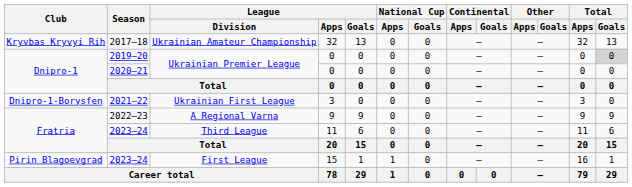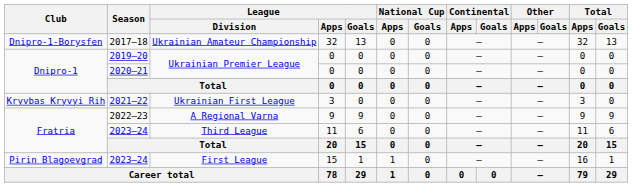 <table class="wikitable" style="text-align:center">
 <tr>
 <th rowspan="2">Club</th>
 <th rowspan="2">Season</th>
 <th colspan="3">League</th>
 <th colspan="2">National Cup</th>
 <th colspan="2">Continental</th>
 <th colspan="2">Other</th>
 <th colspan="2">Total</th>
 </tr>
 <tr>
 <th>Division</th>
 <th>Apps</th>
 <th>Goals</th>
 <th>Apps</th>
 <th>Goals</th>
 <th>Apps</th>
 <th>Goals</th>
 <th>Apps</th>
 <th>Goals</th>
 <th>Apps</th>
 <th>Goals</th>
 </tr>
 <tr>
-<td rowspan="1"><a href='#'>Kryvbas Kryvyi Rih</a></td>
+<td rowspan="1"><a href='#'>Dnipro-1-Borysfen</a></td>
 <td>2017–18</td>
 <td rowspan="1"><a href='#'>Ukrainian Amateur Championship</a></td>
 <td>32</td>
 <td>13</td>
 <td>0</td>
 <td>0</td>
 <td colspan="2">—</td>
 <td colspan="2">—</td>
 <td>32</td>
 <td>13</td>
 </tr>
 <tr>
 <td rowspan="3"><a href='#'>Dnipro-1</a></td>
 <td><a href='#'>2019–20</a></td>
 <td rowspan="2"><a href='#'>Ukrainian Premier League</a></td>
 <td>0</td>
 <td>0</td>
 <td>0</td>
 <td>0</td>
 <td colspan="2">—</td>
 <td colspan="2">—</td>
 <td>0</td>
-<td style="background: lightgrey;">0</td>
+<td>0</td>
 </tr>
 <tr>
 <td><a href='#'>2020–21</a></td>
 <td>0</td>
 <td>0</td>
 <td>0</td>
 <td>0</td>
 <td colspan="2">—</td>
 <td colspan="2">—</td>
 <td>0</td>
 <td>0</td>
 </tr>
 <tr>
 <th colspan="2">Total</th>
 <th>0</th>
 <th>0</th>
 <th>0</th>
 <th>0</th>
 <th colspan="2">—</th>
 <th colspan="2">—</th>
 <th>0</th>
 <th>0</th>
 </tr>
 <tr>
-<td rowspan="1"><a href='#'>Dnipro-1-Borysfen</a></td>
+<td rowspan="1"><a href='#'>Kryvbas Kryvyi Rih</a></td>
 <td><a href='#'>2021–22</a></td>
 <td rowspan="1"><a href='#'>Ukrainian First League</a></td>
 <td>3</td>
 <td>0</td>
 <td>0</td>
 <td>0</td>
 <td colspan="2">—</td>
 <td colspan="2">—</td>
 <td>3</td>
 <td>0</td>
 </tr>
 <tr>
 <td rowspan="3"><a href='#'>Fratria</a></td>
 <td>2022–23</td>
 <td rowspan="1"><a href='#'>A Regional Varna</a></td>
 <td>9</td>
 <td>9</td>
 <td>0</td>
 <td>0</td>
 <td colspan="2">—</td>
 <td colspan="2">—</td>
 <td>9</td>
 <td>9</td>
 </tr>
 <tr>
 <td><a href='#'>2023–24</a></td>
 <td rowspan="1"><a href='#'>Third League</a></td>
 <td>11</td>
 <td>6</td>
 <td>0</td>
 <td>0</td>
 <td colspan="2">—</td>
 <td colspan="2">—</td>
 <td>11</td>
 <td>6</td>
 </tr>
 <tr>
 <th colspan="2">Total</th>
 <th>20</th>
 <th>15</th>
 <th>0</th>
 <th>0</th>
 <th colspan="2">—</th>
 <th colspan="2">—</th>
 <th>20</th>
 <th>15</th>
 </tr>
 <tr>
 <td rowspan="1"><a href='#'>Pirin Blagoevgrad</a></td>
 <td><a href='#'>2023–24</a></td>
 <td rowspan="1"><a href='#'>First League</a></td>
 <td>15</td>
 <td>1</td>
 <td>1</td>
 <td>0</td>
 <td colspan="2">—</td>
 <td colspan="2">—</td>
 <td>16</td>
 <td>1</td>
 </tr>
 <tr>
 <th colspan="3">Career total</th>
 <th>78</th>
 <th>29</th>
 <th>1</th>
 <th>0</th>
 <th>0</th>
 <th>0</th>
 <th colspan="2">—</th>
 <th>79</th>
 <th>29</th>
 </tr>
 </table>
